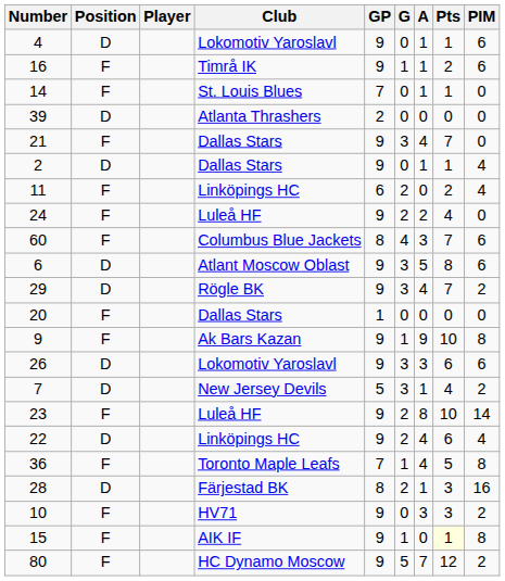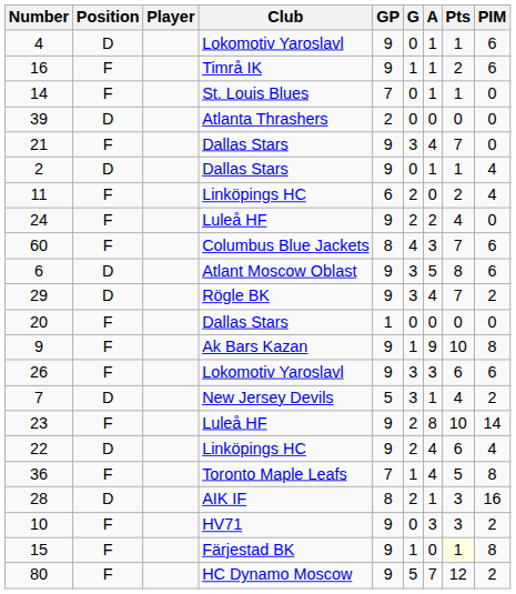 <table class="wikitable sortable" style="text-align: center;">
 <tr>
 <th>Number</th>
 <th>Position</th>
 <th>Player</th>
 <th>Club</th>
 <th>GP</th>
 <th>G</th>
 <th>A</th>
 <th>Pts</th>
 <th>PIM</th>
 </tr>
 <tr>
 <td>4</td>
 <td>D</td>
 <td align=left></td>
 <td align=left><a href='#'>Lokomotiv Yaroslavl</a></td>
 <td>9</td>
 <td>0</td>
 <td>1</td>
 <td>1</td>
 <td>6</td>
 </tr>
 <tr>
 <td>16</td>
 <td>F</td>
 <td align=left></td>
 <td align=left><a href='#'>Timrå IK</a></td>
 <td>9</td>
 <td>1</td>
 <td>1</td>
 <td>2</td>
 <td>6</td>
 </tr>
 <tr>
 <td>14</td>
 <td>F</td>
 <td align=left></td>
 <td align=left><a href='#'>St. Louis Blues</a></td>
 <td>7</td>
 <td>0</td>
 <td>1</td>
 <td>1</td>
 <td>0</td>
 </tr>
 <tr>
 <td>39</td>
 <td>D</td>
 <td align=left></td>
 <td align=left><a href='#'>Atlanta Thrashers</a></td>
 <td>2</td>
 <td>0</td>
 <td>0</td>
 <td>0</td>
 <td>0</td>
 </tr>
 <tr>
 <td>21</td>
 <td>F</td>
 <td align=left></td>
 <td align=left><a href='#'>Dallas Stars</a></td>
 <td>9</td>
 <td>3</td>
 <td>4</td>
 <td>7</td>
 <td>0</td>
 </tr>
 <tr>
 <td>2</td>
 <td>D</td>
 <td align=left></td>
 <td align=left><a href='#'>Dallas Stars</a></td>
 <td>9</td>
 <td>0</td>
 <td>1</td>
 <td>1</td>
 <td>4</td>
 </tr>
 <tr>
 <td>11</td>
 <td>F</td>
 <td align=left></td>
 <td align=left><a href='#'>Linköpings HC</a></td>
 <td>6</td>
 <td>2</td>
 <td>0</td>
 <td>2</td>
 <td>4</td>
 </tr>
 <tr>
 <td>24</td>
 <td>F</td>
 <td align=left></td>
 <td align=left><a href='#'>Luleå HF</a></td>
 <td>9</td>
 <td>2</td>
 <td>2</td>
 <td>4</td>
 <td>0</td>
 </tr>
 <tr>
 <td>60</td>
 <td>F</td>
 <td align=left></td>
 <td align=left><a href='#'>Columbus Blue Jackets</a></td>
 <td>8</td>
 <td>4</td>
 <td>3</td>
 <td>7</td>
 <td>6</td>
 </tr>
 <tr>
 <td>6</td>
 <td>D</td>
 <td align=left></td>
 <td align=left><a href='#'>Atlant Moscow Oblast</a></td>
 <td>9</td>
 <td>3</td>
 <td>5</td>
 <td>8</td>
 <td>6</td>
 </tr>
 <tr>
 <td>29</td>
 <td>D</td>
 <td align=left></td>
 <td align=left><a href='#'>Rögle BK</a></td>
 <td>9</td>
 <td>3</td>
 <td>4</td>
 <td>7</td>
 <td>2</td>
 </tr>
 <tr>
 <td>20</td>
 <td>F</td>
 <td align=left></td>
 <td align=left><a href='#'>Dallas Stars</a></td>
 <td>1</td>
 <td>0</td>
 <td>0</td>
 <td>0</td>
 <td>0</td>
 </tr>
 <tr>
 <td>9</td>
 <td>F</td>
 <td align=left></td>
 <td align=left><a href='#'>Ak Bars Kazan</a></td>
 <td>9</td>
 <td>1</td>
 <td>9</td>
 <td>10</td>
 <td>8</td>
 </tr>
 <tr>
 <td>26</td>
-<td>D</td>
+<td>F</td>
 <td align=left></td>
 <td align=left><a href='#'>Lokomotiv Yaroslavl</a></td>
 <td>9</td>
 <td>3</td>
 <td>3</td>
 <td>6</td>
 <td>6</td>
 </tr>
 <tr>
 <td>7</td>
 <td>D</td>
 <td align=left></td>
 <td align=left><a href='#'>New Jersey Devils</a></td>
 <td>5</td>
 <td>3</td>
 <td>1</td>
 <td>4</td>
 <td>2</td>
 </tr>
 <tr>
 <td>23</td>
 <td>F</td>
 <td align=left></td>
 <td align=left><a href='#'>Luleå HF</a></td>
 <td>9</td>
 <td>2</td>
 <td>8</td>
 <td>10</td>
 <td>14</td>
 </tr>
 <tr>
 <td>22</td>
 <td>D</td>
 <td align=left></td>
 <td align=left><a href='#'>Linköpings HC</a></td>
 <td>9</td>
 <td>2</td>
 <td>4</td>
 <td>6</td>
 <td>4</td>
 </tr>
 <tr>
 <td>36</td>
 <td>F</td>
 <td align=left></td>
 <td align=left><a href='#'>Toronto Maple Leafs</a></td>
 <td>7</td>
 <td>1</td>
 <td>4</td>
 <td>5</td>
 <td>8</td>
 </tr>
 <tr>
 <td>28</td>
 <td>D</td>
 <td align=left></td>
-<td align=left><a href='#'>Färjestad BK</a></td>
+<td align=left><a href='#'>AIK IF</a></td>
 <td>8</td>
 <td>2</td>
 <td>1</td>
 <td>3</td>
 <td>16</td>
 </tr>
 <tr>
 <td>10</td>
 <td>F</td>
 <td align=left></td>
 <td align=left><a href='#'>HV71</a></td>
 <td>9</td>
 <td>0</td>
 <td>3</td>
 <td>3</td>
 <td>2</td>
 </tr>
 <tr>
 <td>15</td>
 <td>F</td>
 <td align=left></td>
-<td align=left><a href='#'>AIK IF</a></td>
+<td align=left><a href='#'>Färjestad BK</a></td>
 <td>9</td>
 <td>1</td>
 <td>0</td>
 <td style="background: lightyellow;">1</td>
 <td>8</td>
 </tr>
 <tr>
 <td>80</td>
 <td>F</td>
 <td align=left></td>
 <td align=left><a href='#'>HC Dynamo Moscow</a></td>
 <td>9</td>
 <td>5</td>
 <td>7</td>
 <td>12</td>
 <td>2</td>
 </tr>
 </table>
